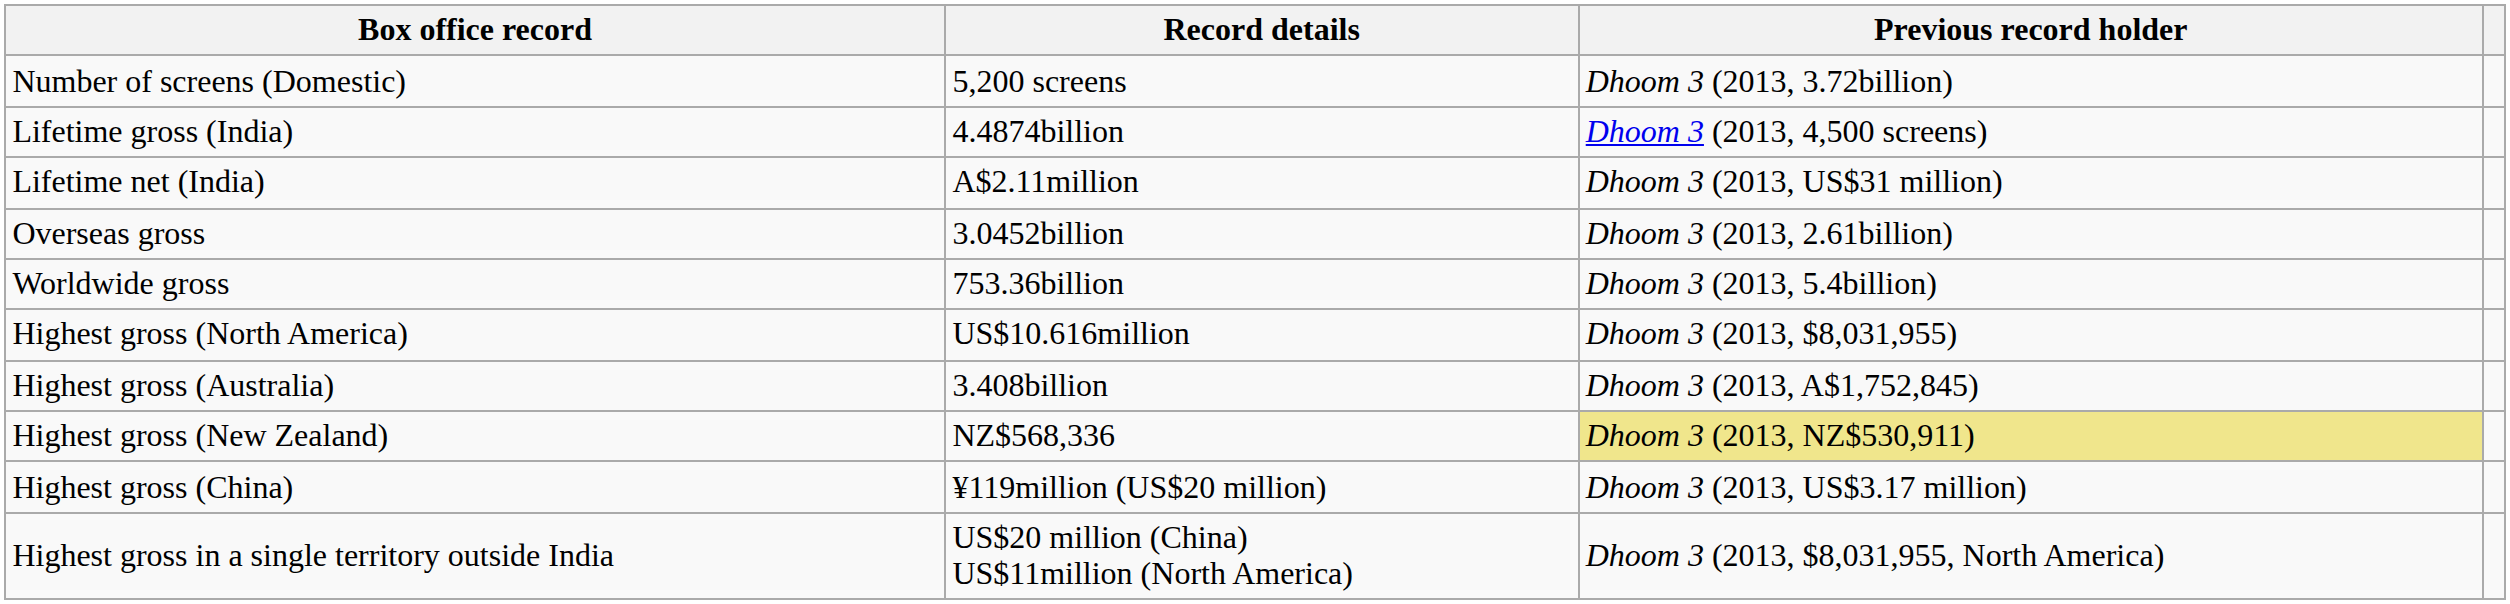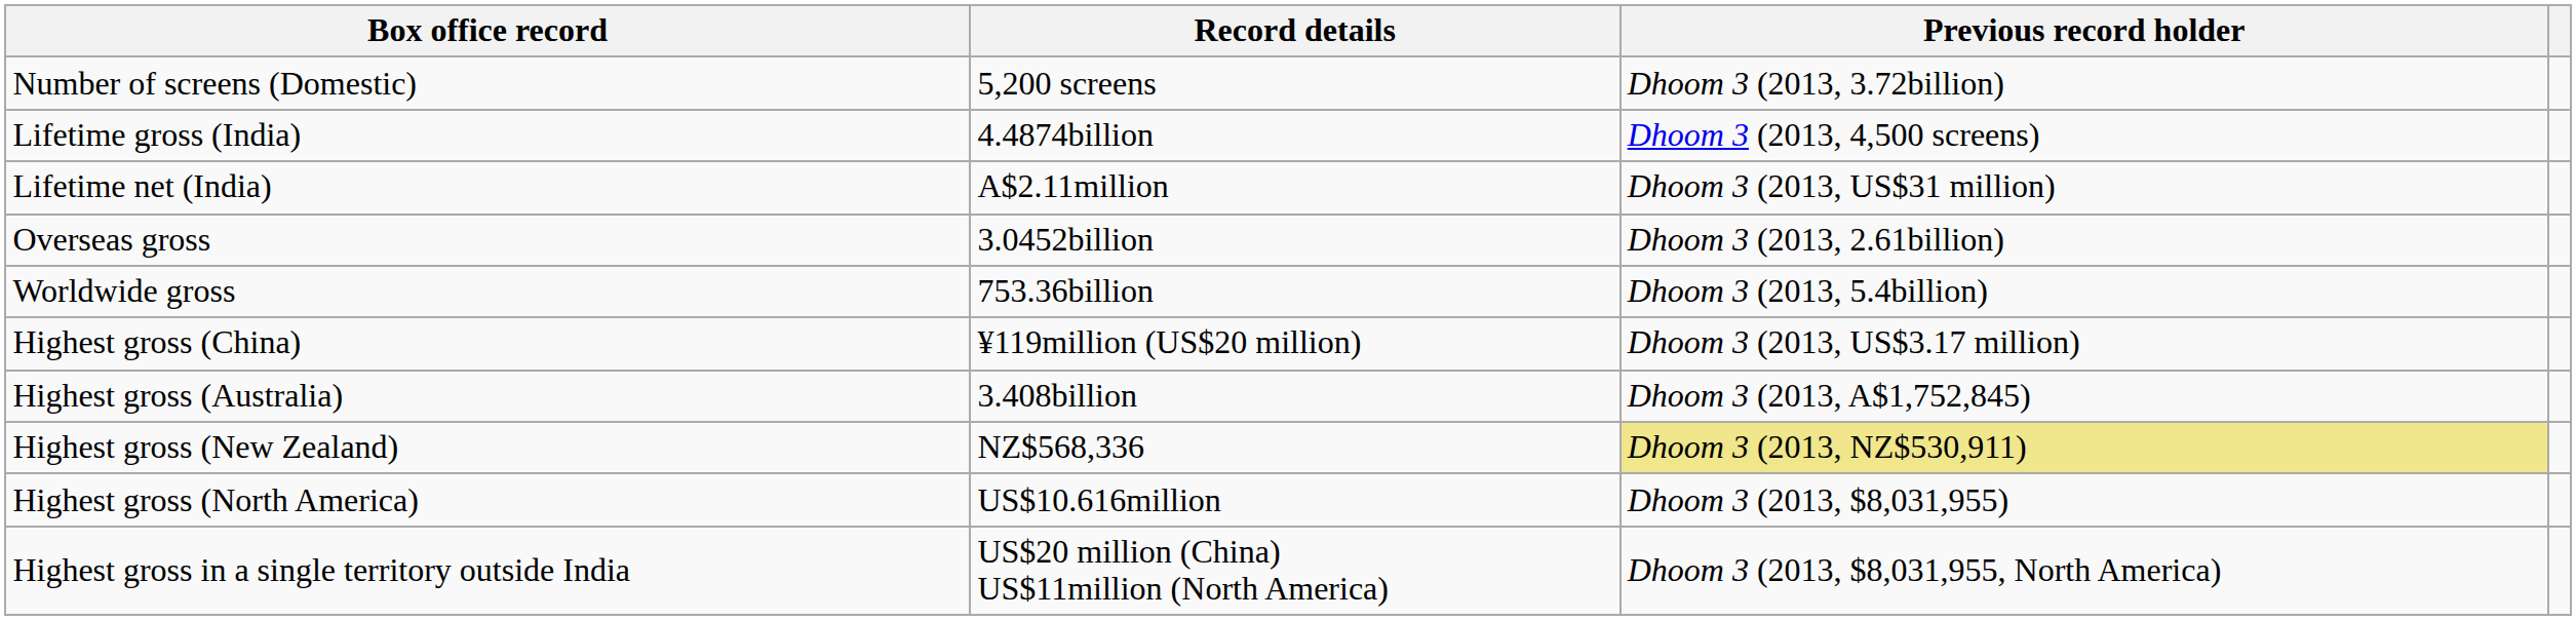 <table class="wikitable mw-collapsible " style="width:99%;">
 <tr>
 <th>Box office record</th>
 <th>Record details</th>
 <th>Previous record holder</th>
 <th></th>
 </tr>
 <tr>
 <td>Number of screens (Domestic)</td>
 <td>5,200 screens</td>
 <td><em>Dhoom 3</em> (2013, 3.72billion)</td>
 <td></td>
 </tr>
 <tr>
 <td>Lifetime gross (India)</td>
 <td>4.4874billion</td>
 <td><em><a href='#'>Dhoom 3</a></em> (2013, 4,500 screens)</td>
 <td></td>
 </tr>
 <tr>
 <td>Lifetime net (India)</td>
 <td>A$2.11million</td>
 <td><em>Dhoom 3</em> (2013, US$31 million)</td>
 <td></td>
 </tr>
 <tr>
 <td>Overseas gross</td>
 <td>3.0452billion</td>
 <td><em>Dhoom 3</em> (2013, 2.61billion)</td>
 <td></td>
 </tr>
 <tr>
 <td>Worldwide gross</td>
 <td>753.36billion</td>
 <td><em>Dhoom 3</em> (2013, 5.4billion)</td>
 <td></td>
 </tr>
 <tr>
-<td>Highest gross (North America)</td>
-<td>US$10.616million</td>
-<td><em>Dhoom 3</em> (2013, $8,031,955)</td>
+<td>Highest gross (China)</td>
+<td>¥119million (US$20 million)</td>
+<td><em>Dhoom 3</em> (2013, US$3.17 million)</td>
 <td></td>
 </tr>
 <tr>
 <td>Highest gross (Australia)</td>
 <td>3.408billion</td>
 <td><em>Dhoom 3</em> (2013, A$1,752,845)</td>
 <td></td>
 </tr>
 <tr>
 <td>Highest gross (New Zealand)</td>
 <td>NZ$568,336</td>
 <td style="background: khaki;"><em>Dhoom 3</em> (2013, NZ$530,911)</td>
 <td></td>
 </tr>
 <tr>
-<td>Highest gross (China)</td>
-<td>¥119million (US$20 million)</td>
-<td><em>Dhoom 3</em> (2013, US$3.17 million)</td>
+<td>Highest gross (North America)</td>
+<td>US$10.616million</td>
+<td><em>Dhoom 3</em> (2013, $8,031,955)</td>
 <td></td>
 </tr>
 <tr>
 <td>Highest gross in a single territory outside India</td>
 <td>US$20 million (China) <br> US$11million (North America)</td>
 <td><em>Dhoom 3</em> (2013, $8,031,955, North America)</td>
 <td></td>
 </tr>
 </table>
